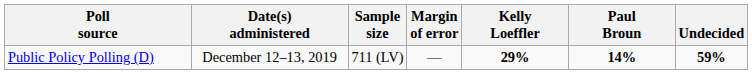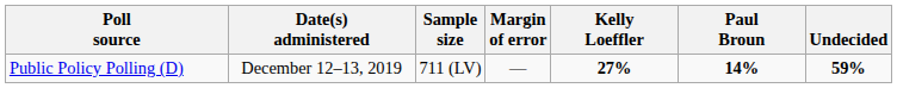 <table class="wikitable" style="font-size:90%;text-align:center;">
 <tr valign= bottom>
 <th style="width:180px;">Poll<br>source</th>
 <th style="width:150px;">Date(s)<br>administered</th>
 <th class=small>Sample<br>size</th>
 <th>Margin<br>of error</th>
 <th style="width:100px;">Kelly<br>Loeffler</th>
 <th style="width:100px;">Paul<br>Broun</th>
 <th>Undecided</th>
 </tr>
 <tr>
 <td style="text-align:left;"><a href='#'>Public Policy Polling (D)</a></td>
 <td>December 12–13, 2019</td>
 <td>711 (LV)</td>
 <td>—</td>
-<td><strong>29%</strong></td>
+<td><strong>27%</strong></td>
 <td><strong>14%</strong></td>
 <td><strong>59%</strong></td>
 </tr>
 </table>
